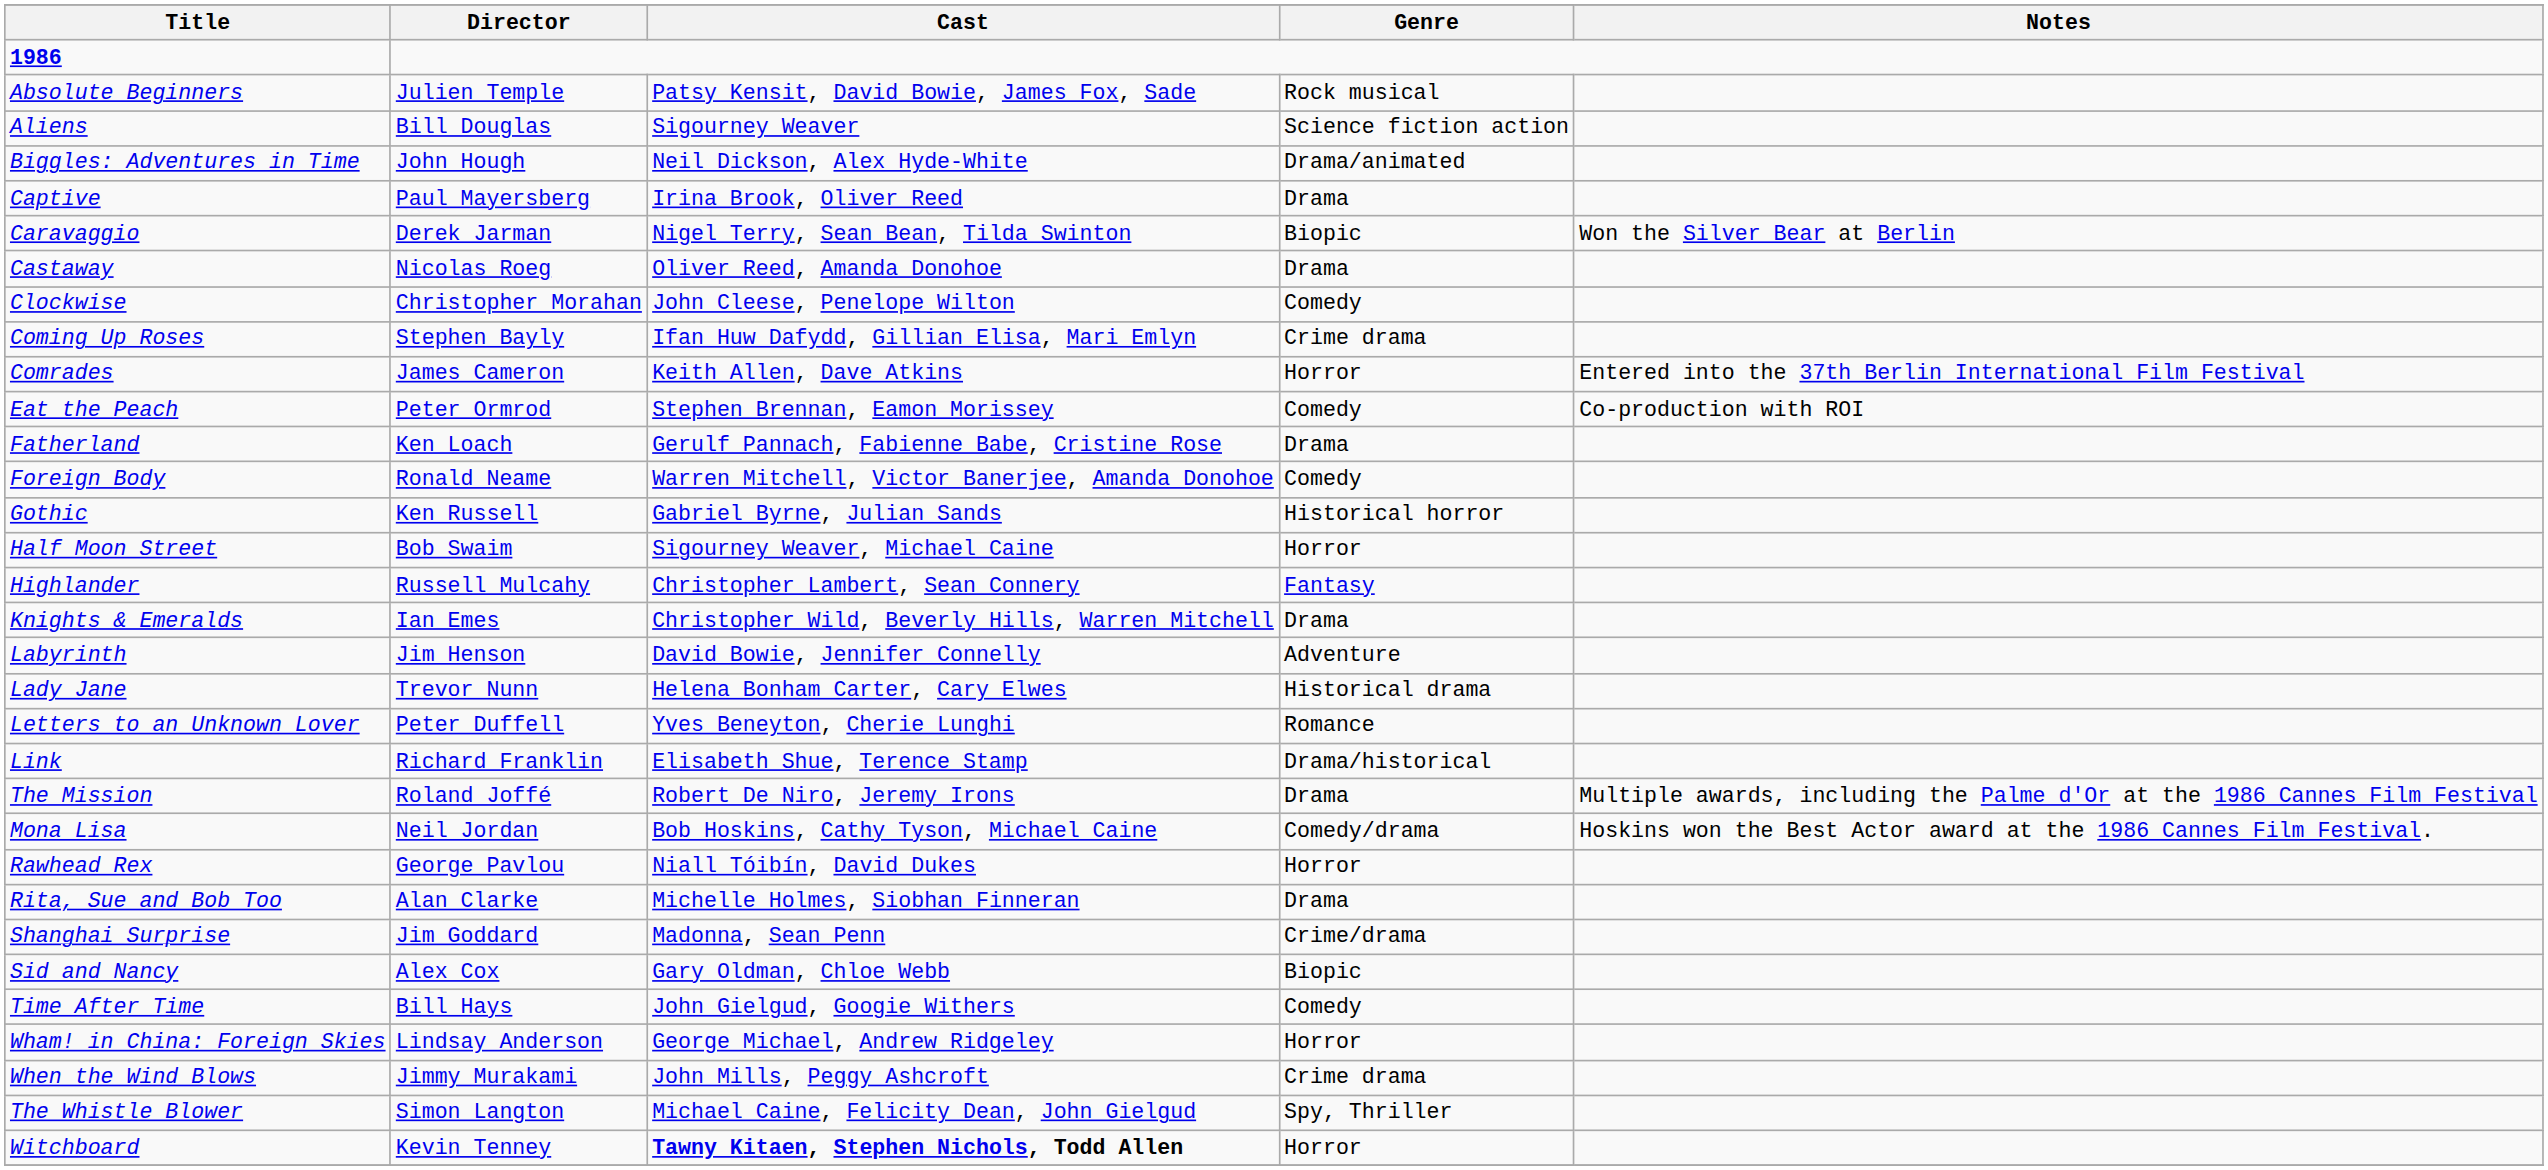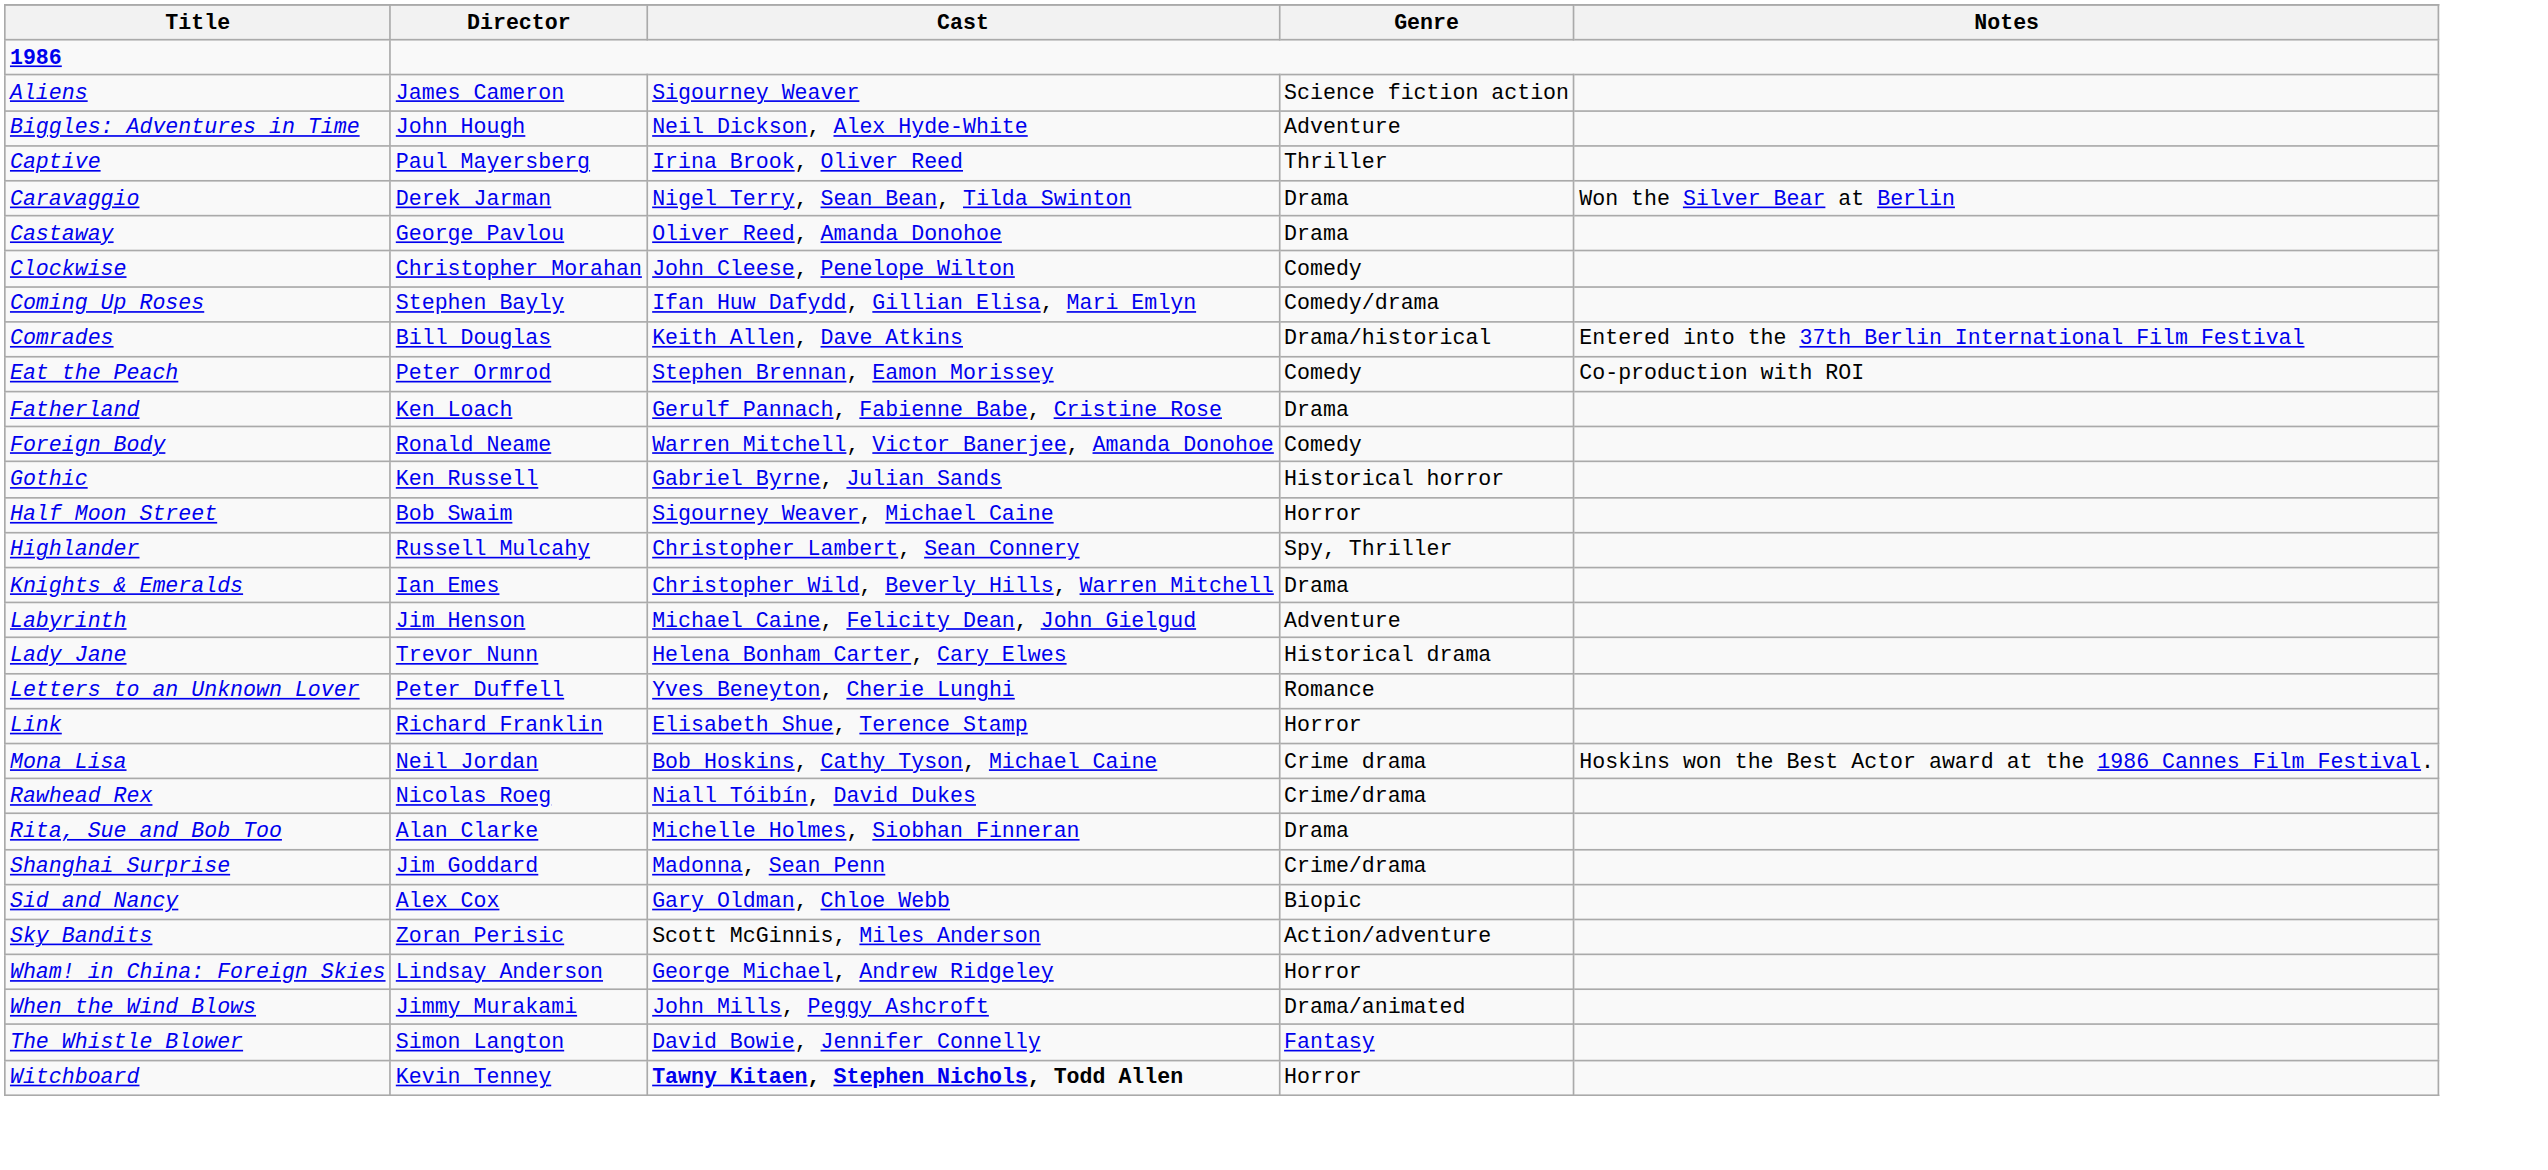 <table class="wikitable">
 <tr>
 </tr>
 <tr>
 <th>Title</th>
 <th>Director</th>
 <th>Cast</th>
 <th>Genre</th>
 <th>Notes</th>
 </tr>
 <tr>
 <td><strong><a href='#'>1986</a></strong></td>
 </tr>
 <tr>
-<td><em><a href='#'>Absolute Beginners</a></em></td>
-<td><a href='#'>Julien Temple</a></td>
-<td><a href='#'>Patsy Kensit</a>, <a href='#'>David Bowie</a>, <a href='#'>James Fox</a>, <a href='#'>Sade</a></td>
-<td>Rock musical</td>
-<td></td>
-</tr>
-<tr>
 <td><em><a href='#'>Aliens</a></em></td>
-<td><a href='#'>Bill Douglas</a></td>
+<td><a href='#'>James Cameron</a></td>
 <td><a href='#'>Sigourney Weaver</a></td>
 <td>Science fiction action</td>
 <td></td>
 </tr>
 <tr>
 <td><em><a href='#'>Biggles: Adventures in Time</a></em></td>
 <td><a href='#'>John Hough</a></td>
 <td><a href='#'>Neil Dickson</a>, <a href='#'>Alex Hyde-White</a></td>
-<td>Drama/animated</td>
+<td>Adventure</td>
 <td></td>
 </tr>
 <tr>
 <td><em><a href='#'>Captive</a></em></td>
 <td><a href='#'>Paul Mayersberg</a></td>
 <td><a href='#'>Irina Brook</a>, <a href='#'>Oliver Reed</a></td>
-<td>Drama</td>
+<td>Thriller</td>
 <td></td>
 </tr>
 <tr>
 <td><em><a href='#'>Caravaggio</a></em></td>
 <td><a href='#'>Derek Jarman</a></td>
 <td><a href='#'>Nigel Terry</a>, <a href='#'>Sean Bean</a>, <a href='#'>Tilda Swinton</a></td>
-<td>Biopic</td>
+<td>Drama</td>
 <td>Won the <a href='#'>Silver Bear</a> at <a href='#'>Berlin</a></td>
 </tr>
 <tr>
 <td><em><a href='#'>Castaway</a></em></td>
-<td><a href='#'>Nicolas Roeg</a></td>
+<td><a href='#'>George Pavlou</a></td>
 <td><a href='#'>Oliver Reed</a>, <a href='#'>Amanda Donohoe</a></td>
 <td>Drama</td>
 <td></td>
 </tr>
 <tr>
 <td><em><a href='#'>Clockwise</a></em></td>
 <td><a href='#'>Christopher Morahan</a></td>
 <td><a href='#'>John Cleese</a>, <a href='#'>Penelope Wilton</a></td>
 <td>Comedy</td>
 <td></td>
 </tr>
 <tr>
 <td><em><a href='#'>Coming Up Roses</a></em></td>
 <td><a href='#'>Stephen Bayly</a></td>
 <td><a href='#'>Ifan Huw Dafydd</a>, <a href='#'>Gillian Elisa</a>, <a href='#'>Mari Emlyn</a></td>
-<td>Crime drama</td>
+<td>Comedy/drama</td>
 <td></td>
 </tr>
 <tr>
 <td><em><a href='#'>Comrades</a></em></td>
-<td><a href='#'>James Cameron</a></td>
+<td><a href='#'>Bill Douglas</a></td>
 <td><a href='#'>Keith Allen</a>, <a href='#'>Dave Atkins</a></td>
-<td>Horror</td>
+<td>Drama/historical</td>
 <td>Entered into the <a href='#'>37th Berlin International Film Festival</a></td>
 </tr>
 <tr>
 <td><em><a href='#'>Eat the Peach</a></em></td>
 <td><a href='#'>Peter Ormrod</a></td>
 <td><a href='#'>Stephen Brennan</a>, <a href='#'>Eamon Morissey</a></td>
 <td>Comedy</td>
 <td>Co-production with ROI</td>
 </tr>
 <tr>
 <td><em><a href='#'>Fatherland</a></em></td>
 <td><a href='#'>Ken Loach</a></td>
 <td><a href='#'>Gerulf Pannach</a>, <a href='#'>Fabienne Babe</a>, <a href='#'>Cristine Rose</a></td>
 <td>Drama</td>
 <td></td>
 </tr>
 <tr>
 <td><em><a href='#'>Foreign Body</a></em></td>
 <td><a href='#'>Ronald Neame</a></td>
 <td><a href='#'>Warren Mitchell</a>, <a href='#'>Victor Banerjee</a>, <a href='#'>Amanda Donohoe</a></td>
 <td>Comedy</td>
 <td></td>
 </tr>
 <tr>
 <td><em><a href='#'>Gothic</a></em></td>
 <td><a href='#'>Ken Russell</a></td>
 <td><a href='#'>Gabriel Byrne</a>, <a href='#'>Julian Sands</a></td>
 <td>Historical horror</td>
 <td></td>
 </tr>
 <tr>
 <td><em><a href='#'>Half Moon Street</a></em></td>
 <td><a href='#'>Bob Swaim</a></td>
 <td><a href='#'>Sigourney Weaver</a>, <a href='#'>Michael Caine</a></td>
 <td>Horror</td>
 <td></td>
 </tr>
 <tr>
 <td><em><a href='#'>Highlander</a></em></td>
 <td><a href='#'>Russell Mulcahy</a></td>
 <td><a href='#'>Christopher Lambert</a>, <a href='#'>Sean Connery</a></td>
-<td><a href='#'>Fantasy</a></td>
+<td>Spy, Thriller</td>
 <td></td>
 </tr>
 <tr>
 <td><em><a href='#'>Knights & Emeralds</a></em></td>
 <td><a href='#'>Ian Emes</a></td>
 <td><a href='#'>Christopher Wild</a>, <a href='#'>Beverly Hills</a>, <a href='#'>Warren Mitchell</a></td>
 <td>Drama</td>
 <td></td>
 </tr>
 <tr>
 <td><em><a href='#'>Labyrinth</a></em></td>
 <td><a href='#'>Jim Henson</a></td>
-<td><a href='#'>David Bowie</a>, <a href='#'>Jennifer Connelly</a></td>
+<td><a href='#'>Michael Caine</a>, <a href='#'>Felicity Dean</a>, <a href='#'>John Gielgud</a></td>
 <td>Adventure</td>
 <td></td>
 </tr>
 <tr>
 <td><em><a href='#'>Lady Jane</a></em></td>
 <td><a href='#'>Trevor Nunn</a></td>
 <td><a href='#'>Helena Bonham Carter</a>, <a href='#'>Cary Elwes</a></td>
 <td>Historical drama</td>
 <td></td>
 </tr>
 <tr>
 <td><em><a href='#'>Letters to an Unknown Lover</a></em></td>
 <td><a href='#'>Peter Duffell</a></td>
 <td><a href='#'>Yves Beneyton</a>, <a href='#'>Cherie Lunghi</a></td>
 <td>Romance</td>
 <td></td>
 </tr>
 <tr>
 <td><em><a href='#'>Link</a></em></td>
 <td><a href='#'>Richard Franklin</a></td>
 <td><a href='#'>Elisabeth Shue</a>, <a href='#'>Terence Stamp</a></td>
-<td>Drama/historical</td>
+<td>Horror</td>
 <td></td>
-</tr>
-<tr>
-<td><em><a href='#'>The Mission</a></em></td>
-<td><a href='#'>Roland Joffé</a></td>
-<td><a href='#'>Robert De Niro</a>, <a href='#'>Jeremy Irons</a></td>
-<td>Drama</td>
-<td>Multiple awards, including the <a href='#'>Palme d'Or</a> at the <a href='#'>1986 Cannes Film Festival</a></td>
 </tr>
 <tr>
 <td><em><a href='#'>Mona Lisa</a></em></td>
 <td><a href='#'>Neil Jordan</a></td>
 <td><a href='#'>Bob Hoskins</a>, <a href='#'>Cathy Tyson</a>, <a href='#'>Michael Caine</a></td>
-<td>Comedy/drama</td>
+<td>Crime drama</td>
 <td>Hoskins won the Best Actor award at the <a href='#'>1986 Cannes Film Festival</a>.</td>
 </tr>
 <tr>
 <td><em><a href='#'>Rawhead Rex</a></em></td>
-<td><a href='#'>George Pavlou</a></td>
+<td><a href='#'>Nicolas Roeg</a></td>
 <td><a href='#'>Niall Tóibín</a>, <a href='#'>David Dukes</a></td>
-<td>Horror</td>
+<td>Crime/drama</td>
 <td></td>
 </tr>
 <tr>
 <td><em><a href='#'>Rita, Sue and Bob Too</a></em></td>
 <td><a href='#'>Alan Clarke</a></td>
 <td><a href='#'>Michelle Holmes</a>, <a href='#'>Siobhan Finneran</a></td>
 <td>Drama</td>
 <td></td>
 </tr>
 <tr>
 <td><em><a href='#'>Shanghai Surprise</a></em></td>
 <td><a href='#'>Jim Goddard</a></td>
 <td><a href='#'>Madonna</a>, <a href='#'>Sean Penn</a></td>
 <td>Crime/drama</td>
 <td></td>
 </tr>
 <tr>
 <td><em><a href='#'>Sid and Nancy</a></em></td>
 <td><a href='#'>Alex Cox</a></td>
 <td><a href='#'>Gary Oldman</a>, <a href='#'>Chloe Webb</a></td>
 <td>Biopic</td>
 <td></td>
 </tr>
 <tr>
-<td><em><a href='#'>Time After Time</a></em></td>
-<td><a href='#'>Bill Hays</a></td>
-<td><a href='#'>John Gielgud</a>, <a href='#'>Googie Withers</a></td>
-<td>Comedy</td>
+<td><em><a href='#'>Sky Bandits</a></em></td>
+<td><a href='#'>Zoran Perisic</a></td>
+<td>Scott McGinnis, <a href='#'>Miles Anderson</a></td>
+<td>Action/adventure</td>
 <td></td>
 </tr>
 <tr>
 <td><em><a href='#'>Wham! in China: Foreign Skies</a></em></td>
 <td><a href='#'>Lindsay Anderson</a></td>
 <td><a href='#'>George Michael</a>, <a href='#'>Andrew Ridgeley</a></td>
 <td>Horror</td>
 <td></td>
 </tr>
 <tr>
 <td><em><a href='#'>When the Wind Blows</a></em></td>
 <td><a href='#'>Jimmy Murakami</a></td>
 <td><a href='#'>John Mills</a>, <a href='#'>Peggy Ashcroft</a></td>
-<td>Crime drama</td>
+<td>Drama/animated</td>
 <td></td>
 </tr>
 <tr>
 <td><em><a href='#'>The Whistle Blower</a></em></td>
 <td><a href='#'>Simon Langton</a></td>
-<td><a href='#'>Michael Caine</a>, <a href='#'>Felicity Dean</a>, <a href='#'>John Gielgud</a></td>
-<td>Spy, Thriller</td>
+<td><a href='#'>David Bowie</a>, <a href='#'>Jennifer Connelly</a></td>
+<td><a href='#'>Fantasy</a></td>
 </tr>
 <tr>
 <td><em><a href='#'>Witchboard</a></em></td>
 <td><a href='#'>Kevin Tenney</a></td>
 <td><strong><a href='#'>Tawny Kitaen</a>, <a href='#'>Stephen Nichols</a>, Todd Allen</strong></td>
 <td>Horror</td>
 <td></td>
 </tr>
 <tr>
 </tr>
 </table>
